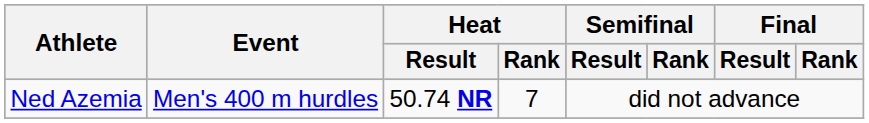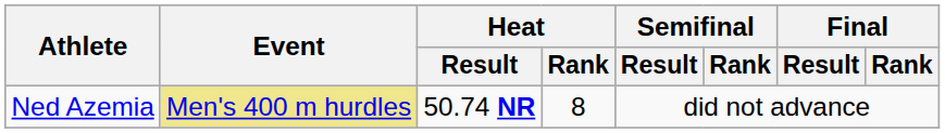 <table class="wikitable" style="font-size:90%">
 <tr>
 <th rowspan="2">Athlete</th>
 <th rowspan="2">Event</th>
 <th colspan="2">Heat</th>
 <th colspan="2">Semifinal</th>
 <th colspan="2">Final</th>
 </tr>
 <tr style="font-size:95%">
 <th>Result</th>
 <th>Rank</th>
 <th>Result</th>
 <th>Rank</th>
 <th>Result</th>
 <th>Rank</th>
 </tr>
 <tr align=center>
 <td align=left><a href='#'>Ned Azemia</a></td>
-<td align=left><a href='#'>Men's 400 m hurdles</a></td>
+<td align=left style="background: khaki;"><a href='#'>Men's 400 m hurdles</a></td>
 <td>50.74 <strong><a href='#'>NR</a></strong></td>
-<td>7</td>
+<td>8</td>
 <td colspan=4>did not advance</td>
 </tr>
 </table>
